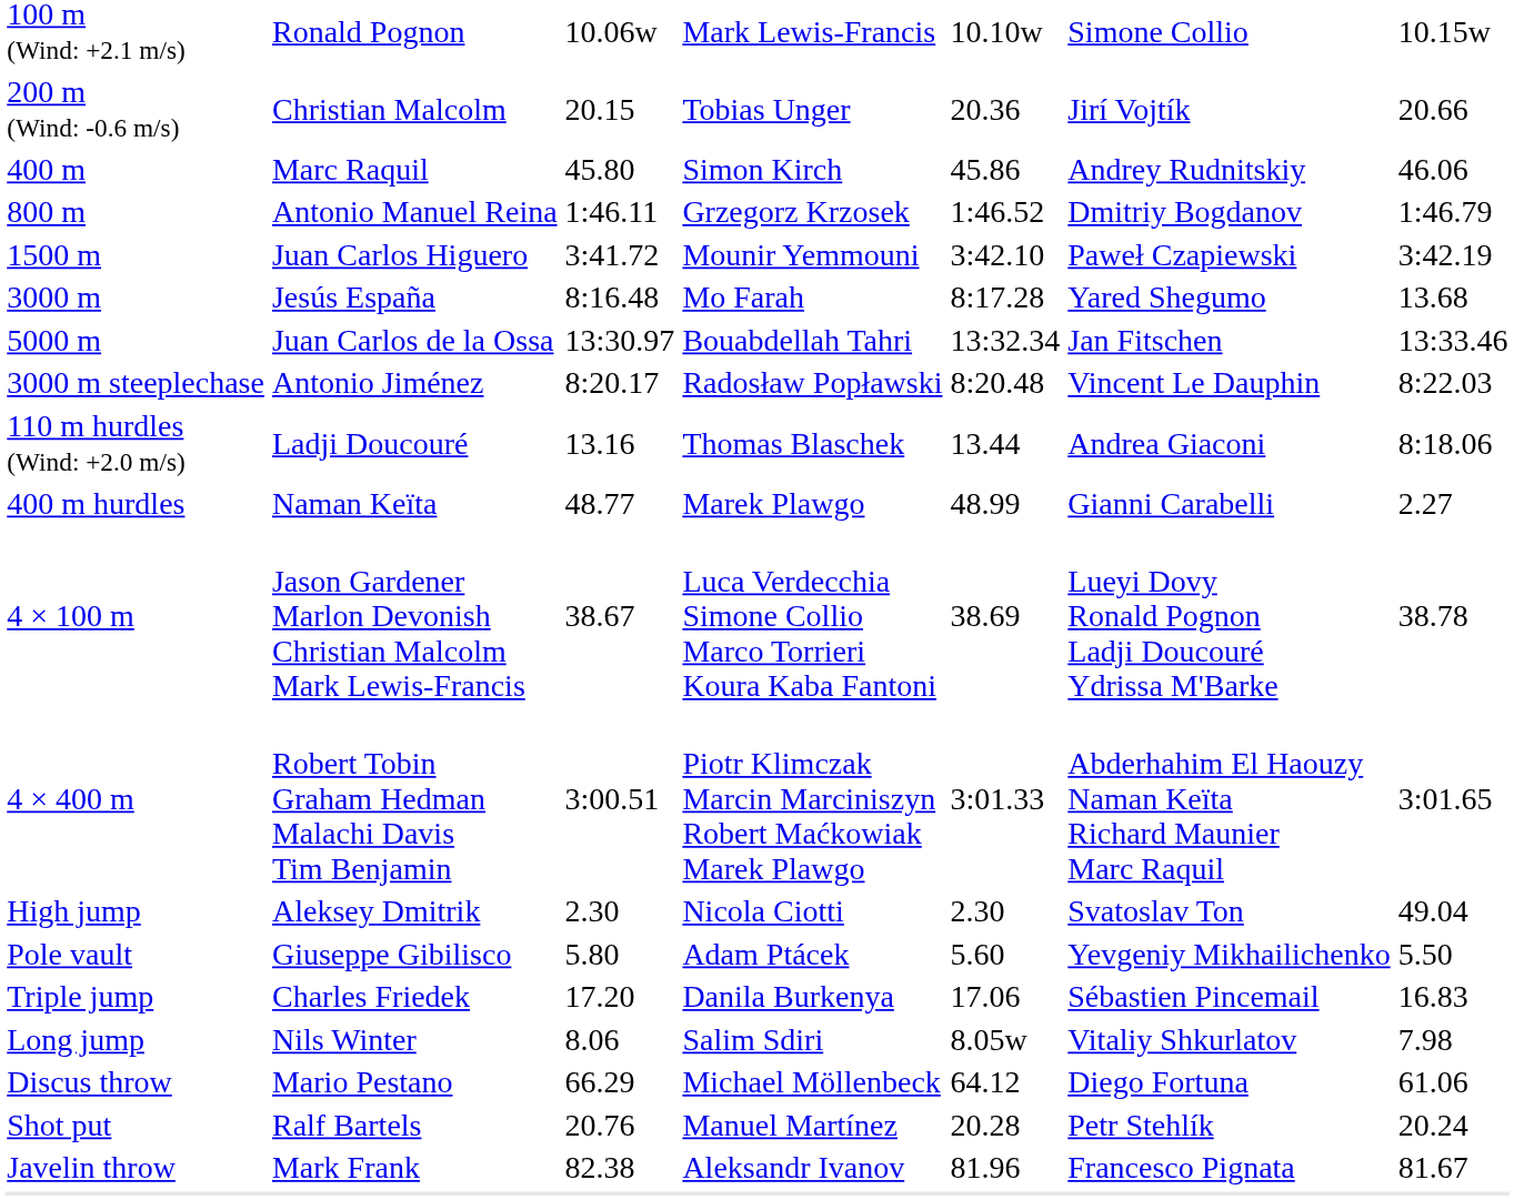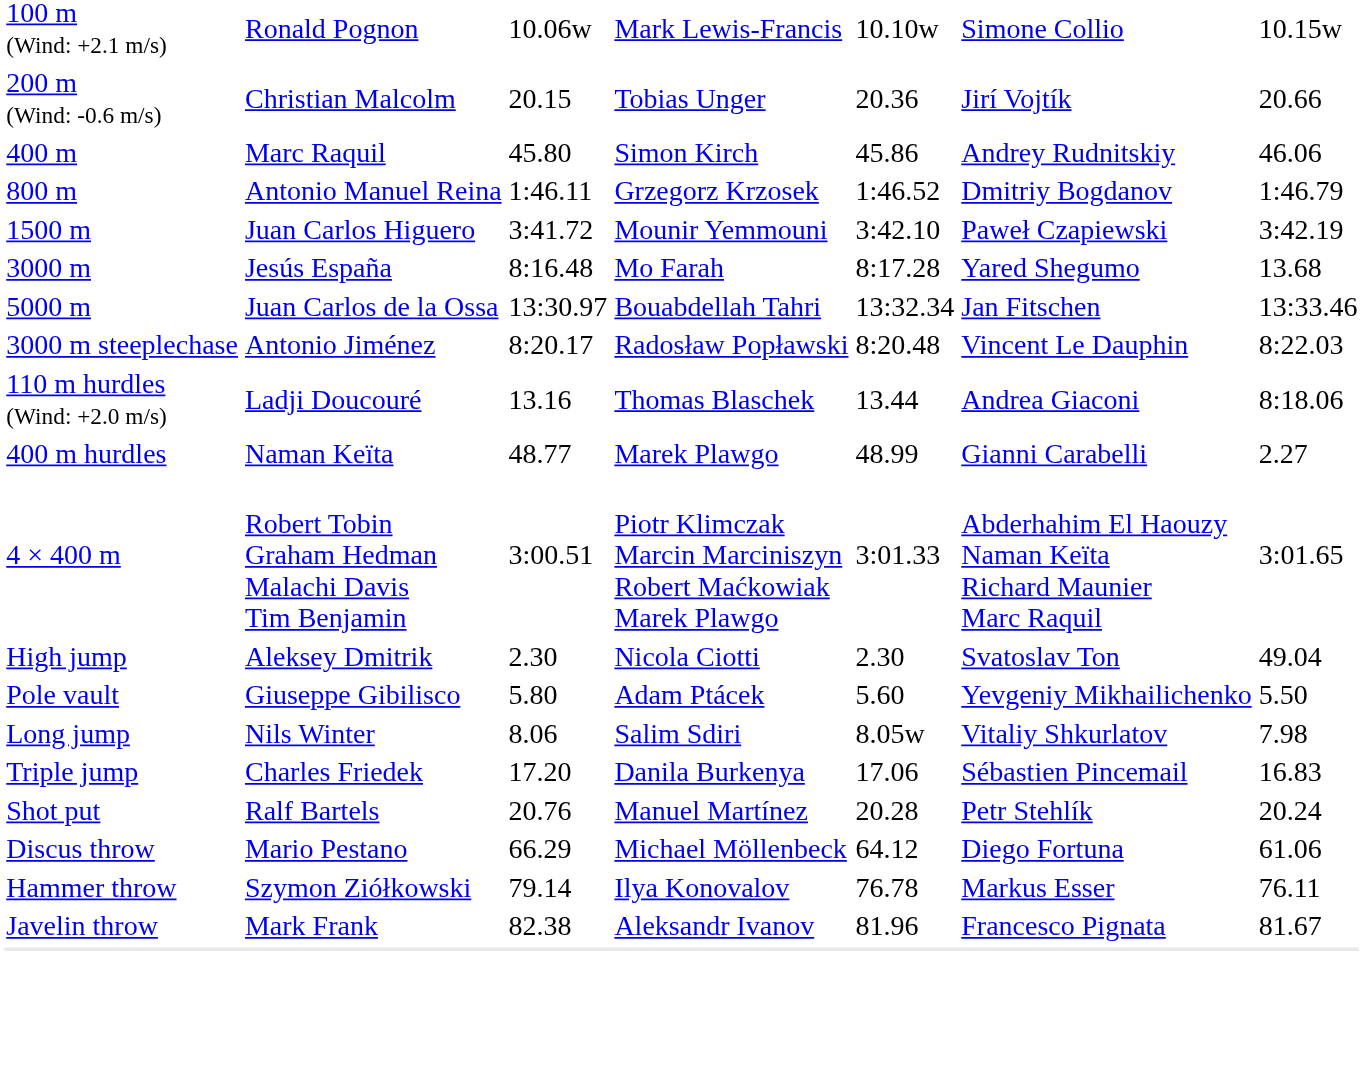 <table>
 <tr>
 <td><a href='#'>100 m</a><br><small>(Wind: +2.1 m/s)</small></td>
 <td><a href='#'>Ronald Pognon</a><br></td>
 <td>10.06w</td>
 <td><a href='#'>Mark Lewis-Francis</a><br></td>
 <td>10.10w</td>
 <td><a href='#'>Simone Collio</a><br></td>
 <td>10.15w</td>
 </tr>
 <tr>
 <td><a href='#'>200 m</a><br><small>(Wind: -0.6 m/s)</small></td>
 <td><a href='#'>Christian Malcolm</a><br></td>
 <td>20.15</td>
 <td><a href='#'>Tobias Unger</a><br></td>
 <td>20.36</td>
 <td><a href='#'>Jirí Vojtík</a><br></td>
 <td>20.66</td>
 </tr>
 <tr>
 <td><a href='#'>400 m</a></td>
 <td><a href='#'>Marc Raquil</a><br></td>
 <td>45.80</td>
 <td><a href='#'>Simon Kirch</a><br></td>
 <td>45.86</td>
 <td><a href='#'>Andrey Rudnitskiy</a><br></td>
 <td>46.06</td>
 </tr>
 <tr>
 <td><a href='#'>800 m</a></td>
 <td><a href='#'>Antonio Manuel Reina</a><br></td>
 <td>1:46.11</td>
 <td><a href='#'>Grzegorz Krzosek</a><br></td>
 <td>1:46.52</td>
 <td><a href='#'>Dmitriy Bogdanov</a><br></td>
 <td>1:46.79</td>
 </tr>
 <tr>
 <td><a href='#'>1500 m</a></td>
 <td><a href='#'>Juan Carlos Higuero</a><br></td>
 <td>3:41.72</td>
 <td><a href='#'>Mounir Yemmouni </a><br></td>
 <td>3:42.10</td>
 <td><a href='#'>Paweł Czapiewski</a><br></td>
 <td>3:42.19</td>
 </tr>
 <tr>
 <td><a href='#'>3000 m</a></td>
 <td><a href='#'>Jesús España</a><br></td>
 <td>8:16.48</td>
 <td><a href='#'>Mo Farah</a><br></td>
 <td>8:17.28</td>
 <td><a href='#'>Yared Shegumo</a><br></td>
 <td>13.68</td>
 </tr>
 <tr>
 <td><a href='#'>5000 m</a></td>
 <td><a href='#'>Juan Carlos de la Ossa</a><br></td>
 <td>13:30.97</td>
 <td><a href='#'>Bouabdellah Tahri</a><br></td>
 <td>13:32.34</td>
 <td><a href='#'>Jan Fitschen</a><br></td>
 <td>13:33.46</td>
 </tr>
 <tr>
 <td><a href='#'>3000 m steeplechase</a></td>
 <td><a href='#'>Antonio Jiménez</a><br></td>
 <td>8:20.17</td>
 <td><a href='#'>Radosław Popławski</a><br></td>
 <td>8:20.48</td>
 <td><a href='#'>Vincent Le Dauphin</a><br></td>
 <td>8:22.03</td>
 </tr>
 <tr>
 <td><a href='#'>110 m hurdles</a><br><small>(Wind: +2.0 m/s)</small></td>
 <td><a href='#'>Ladji Doucouré</a><br></td>
 <td>13.16</td>
 <td><a href='#'>Thomas Blaschek</a><br></td>
 <td>13.44</td>
 <td><a href='#'>Andrea Giaconi</a><br></td>
 <td>8:18.06</td>
 </tr>
 <tr>
 <td><a href='#'>400 m hurdles</a></td>
 <td><a href='#'>Naman Keïta</a><br></td>
 <td>48.77</td>
 <td><a href='#'>Marek Plawgo</a><br></td>
 <td>48.99</td>
 <td><a href='#'>Gianni Carabelli</a><br></td>
 <td>2.27</td>
 </tr>
 <tr>
-<td><a href='#'>4 × 100 m</a></td>
-<td><br><a href='#'>Jason Gardener</a><br><a href='#'>Marlon Devonish</a><br><a href='#'>Christian Malcolm</a><br><a href='#'>Mark Lewis-Francis</a></td>
-<td>38.67</td>
-<td><br><a href='#'>Luca Verdecchia</a><br><a href='#'>Simone Collio</a><br><a href='#'>Marco Torrieri</a><br><a href='#'>Koura Kaba Fantoni</a></td>
-<td>38.69</td>
-<td><br><a href='#'>Lueyi Dovy</a><br><a href='#'>Ronald Pognon</a><br><a href='#'>Ladji Doucouré</a><br><a href='#'>Ydrissa M'Barke</a></td>
-<td>38.78</td>
-</tr>
-<tr>
 <td><a href='#'>4 × 400 m</a></td>
 <td><br><a href='#'>Robert Tobin</a><br><a href='#'>Graham Hedman</a><br><a href='#'>Malachi Davis</a><br><a href='#'>Tim Benjamin</a></td>
 <td>3:00.51</td>
 <td><br><a href='#'>Piotr Klimczak</a><br><a href='#'>Marcin Marciniszyn</a><br><a href='#'>Robert Maćkowiak</a><br><a href='#'>Marek Plawgo</a></td>
 <td>3:01.33</td>
 <td><br><a href='#'>Abderhahim El Haouzy</a><br><a href='#'>Naman Keïta</a><br><a href='#'>Richard Maunier</a><br><a href='#'>Marc Raquil</a></td>
 <td>3:01.65</td>
 </tr>
 <tr>
 <td><a href='#'>High jump</a></td>
 <td><a href='#'>Aleksey Dmitrik</a><br></td>
 <td>2.30</td>
 <td><a href='#'>Nicola Ciotti</a><br></td>
 <td>2.30</td>
 <td><a href='#'>Svatoslav Ton</a><br></td>
 <td>49.04</td>
 </tr>
 <tr>
 <td><a href='#'>Pole vault</a></td>
 <td><a href='#'>Giuseppe Gibilisco</a><br></td>
 <td>5.80</td>
 <td><a href='#'>Adam Ptácek</a><br></td>
 <td>5.60</td>
 <td><a href='#'>Yevgeniy Mikhailichenko</a><br></td>
 <td>5.50</td>
 </tr>
 <tr>
+<td><a href='#'>Long jump</a></td>
+<td><a href='#'>Nils Winter</a><br></td>
+<td>8.06</td>
+<td><a href='#'>Salim Sdiri</a><br></td>
+<td>8.05w</td>
+<td><a href='#'>Vitaliy Shkurlatov</a><br></td>
+<td>7.98</td>
+</tr>
+<tr>
 <td><a href='#'>Triple jump</a></td>
 <td><a href='#'>Charles Friedek</a><br></td>
 <td>17.20</td>
 <td><a href='#'>Danila Burkenya</a><br></td>
 <td>17.06</td>
 <td><a href='#'>Sébastien Pincemail</a><br></td>
 <td>16.83</td>
 </tr>
 <tr>
-<td><a href='#'>Long jump</a></td>
-<td><a href='#'>Nils Winter</a><br></td>
-<td>8.06</td>
-<td><a href='#'>Salim Sdiri</a><br></td>
-<td>8.05w</td>
-<td><a href='#'>Vitaliy Shkurlatov</a><br></td>
-<td>7.98</td>
+<td><a href='#'>Shot put</a></td>
+<td><a href='#'>Ralf Bartels</a><br></td>
+<td>20.76</td>
+<td><a href='#'>Manuel Martínez</a><br></td>
+<td>20.28</td>
+<td><a href='#'>Petr Stehlík</a><br></td>
+<td>20.24</td>
 </tr>
 <tr>
 <td><a href='#'>Discus throw</a></td>
 <td><a href='#'>Mario Pestano</a><br></td>
 <td>66.29</td>
 <td><a href='#'>Michael Möllenbeck</a><br></td>
 <td>64.12</td>
 <td><a href='#'>Diego Fortuna</a><br></td>
 <td>61.06</td>
 </tr>
 <tr>
-<td><a href='#'>Shot put</a></td>
-<td><a href='#'>Ralf Bartels</a><br></td>
-<td>20.76</td>
-<td><a href='#'>Manuel Martínez</a><br></td>
-<td>20.28</td>
-<td><a href='#'>Petr Stehlík</a><br></td>
-<td>20.24</td>
+<td><a href='#'>Hammer throw</a></td>
+<td><a href='#'>Szymon Ziółkowski</a><br></td>
+<td>79.14</td>
+<td><a href='#'>Ilya Konovalov</a><br></td>
+<td>76.78</td>
+<td><a href='#'>Markus Esser</a><br></td>
+<td>76.11</td>
 </tr>
 <tr>
 <td><a href='#'>Javelin throw</a></td>
 <td><a href='#'>Mark Frank</a><br></td>
 <td>82.38</td>
 <td><a href='#'>Aleksandr Ivanov</a><br></td>
 <td>81.96</td>
 <td><a href='#'>Francesco Pignata</a><br></td>
 <td>81.67</td>
 </tr>
 <tr style="background:#e8e8e8;">
 <td colspan=7></td>
 </tr>
 </table>
